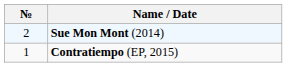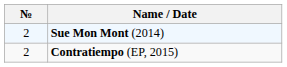 <table class="wikitable sortable">
 <tr>
 <th align="left" width="50px">№</th>
 <th align="left" width="300px">Name / Date</th>
 </tr>
 <tr bgcolor="#F0F8FF">
 <td align="center">2</td>
 <td align="left"><strong>Sue Mon Mont</strong> (2014)</td>
 </tr>
 <tr>
-<td align="center">1</td>
+<td align="center">2</td>
 <td align="left"><strong>Contratiempo</strong> (EP, 2015)</td>
 </tr>
 </table>
